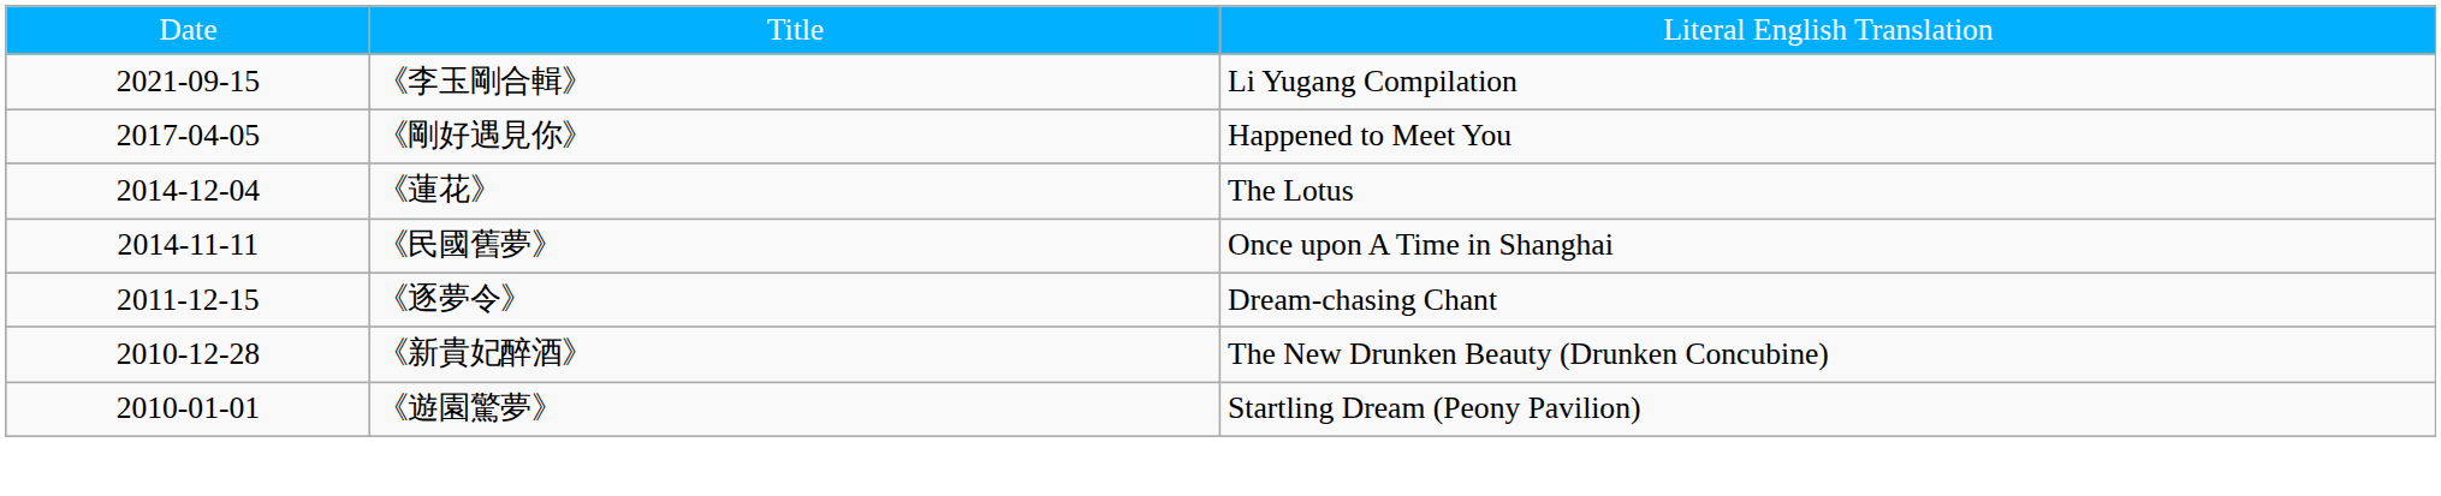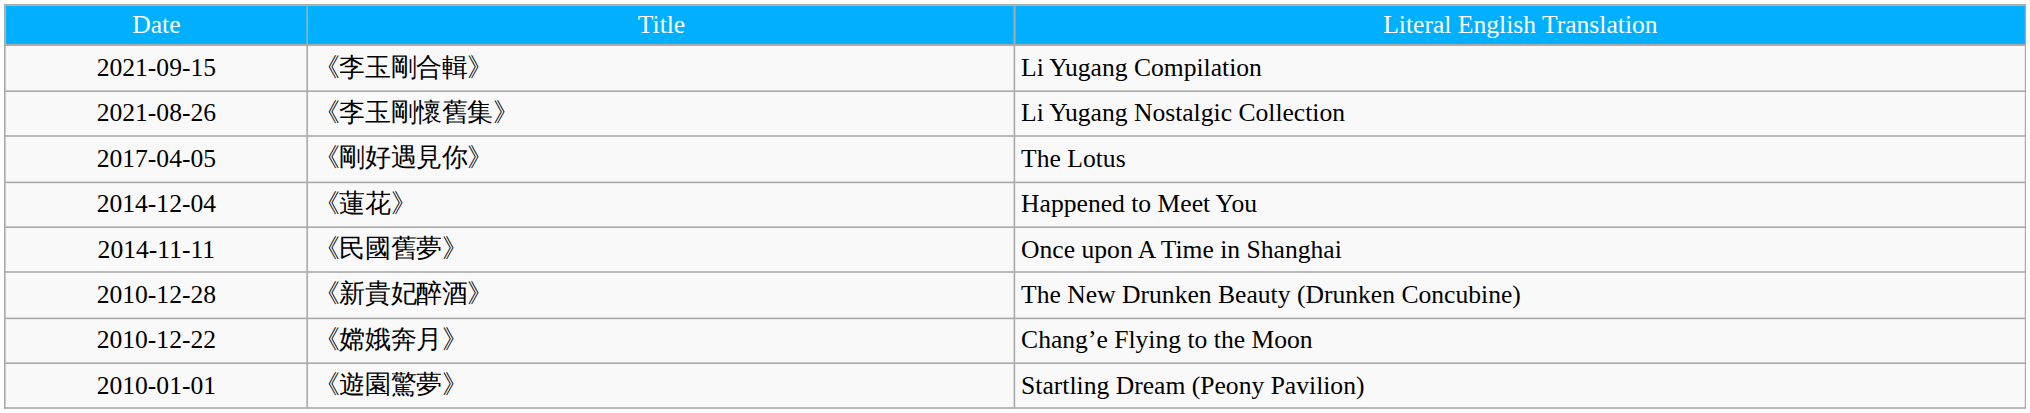 <table class="wikitable"  width="100%" style="text-align:center">
 <tr style="background:#00B0FF; color:white ">
 <td width="15%">Date</td>
 <td width="35%">Title</td>
 <td width="50%">Literal English Translation</td>
 </tr>
 <tr>
 <td>2021-09-15</td>
 <td align="left">《李玉剛合輯》</td>
 <td align="left">Li Yugang Compilation</td>
 </tr>
 <tr>
+<td>2021-08-26</td>
+<td align="left">《李玉剛懷舊集》</td>
+<td align="left">Li Yugang Nostalgic Collection</td>
+</tr>
+<tr>
 <td>2017-04-05</td>
 <td align="left">《剛好遇見你》</td>
-<td align="left">Happened to Meet You</td>
+<td align="left">The Lotus</td>
 </tr>
 <tr>
 <td>2014-12-04</td>
 <td align="left">《蓮花》</td>
-<td align="left">The Lotus</td>
+<td align="left">Happened to Meet You</td>
 </tr>
 <tr>
 <td>2014-11-11</td>
 <td align="left">《民國舊夢》</td>
 <td align="left">Once upon A Time in Shanghai</td>
 </tr>
 <tr>
-<td>2011-12-15</td>
-<td align="left">《逐夢令》</td>
-<td align="left">Dream-chasing Chant</td>
-</tr>
-<tr>
 <td>2010-12-28</td>
 <td align="left">《新貴妃醉酒》</td>
 <td align="left">The New Drunken Beauty (Drunken Concubine)</td>
+</tr>
+<tr>
+<td>2010-12-22</td>
+<td align="left">《嫦娥奔月》</td>
+<td align="left">Chang’e Flying to the Moon</td>
 </tr>
 <tr>
 <td>2010-01-01</td>
 <td align="left">《遊園驚夢》</td>
 <td align="left">Startling Dream (Peony Pavilion)</td>
 </tr>
 </table>
